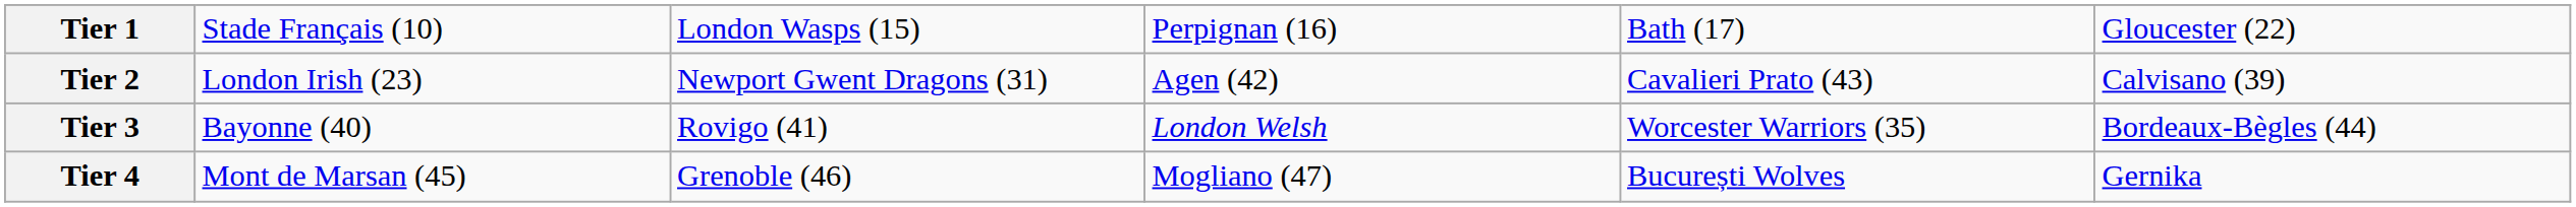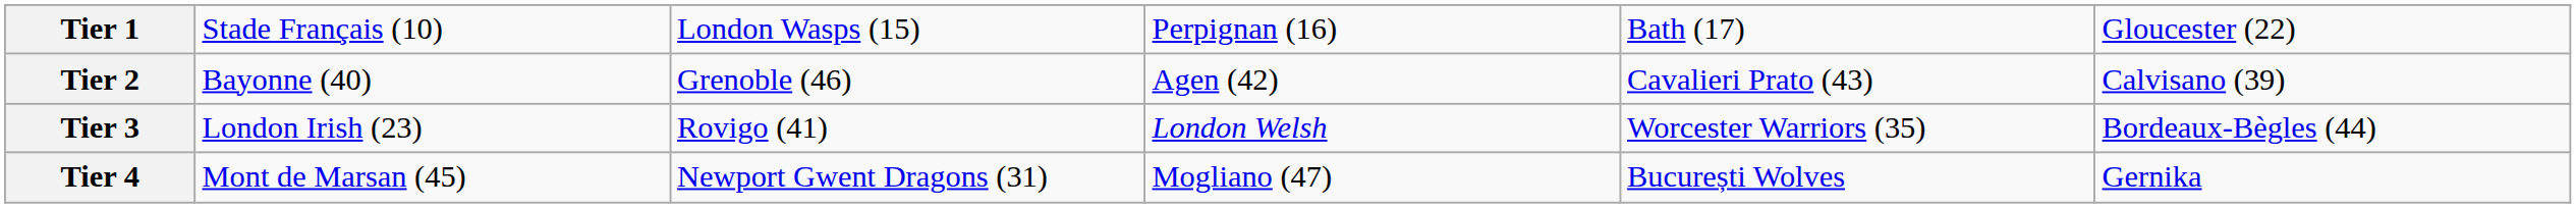 <table class="wikitable">
 <tr>
 <th width=6%>Tier 1</th>
 <td width=15%> <a href='#'>Stade Français</a> (10)</td>
 <td width=15%> <a href='#'>London Wasps</a> (15)</td>
 <td width=15%> <a href='#'>Perpignan</a> (16)</td>
 <td width=15%> <a href='#'>Bath</a> (17)</td>
 <td width=15%> <a href='#'>Gloucester</a> (22)</td>
 </tr>
 <tr>
 <th>Tier 2</th>
-<td> <a href='#'>London Irish</a> (23)</td>
-<td> <a href='#'>Newport Gwent Dragons</a> (31)</td>
+<td> <a href='#'>Bayonne</a> (40)</td>
+<td> <a href='#'>Grenoble</a> (46)</td>
 <td> <a href='#'>Agen</a> (42)</td>
 <td> <a href='#'>Cavalieri Prato</a> (43)</td>
 <td> <a href='#'>Calvisano</a> (39)</td>
 </tr>
 <tr>
 <th>Tier 3</th>
-<td> <a href='#'>Bayonne</a> (40)</td>
+<td> <a href='#'>London Irish</a> (23)</td>
 <td> <a href='#'>Rovigo</a> (41)</td>
 <td> <em><a href='#'>London Welsh</a></em></td>
 <td> <a href='#'>Worcester Warriors</a> (35)</td>
 <td> <a href='#'>Bordeaux-Bègles</a> (44)</td>
 </tr>
 <tr>
 <th>Tier 4</th>
 <td> <a href='#'>Mont de Marsan</a> (45)</td>
-<td> <a href='#'>Grenoble</a> (46)</td>
+<td> <a href='#'>Newport Gwent Dragons</a> (31)</td>
 <td> <a href='#'>Mogliano</a> (47)</td>
 <td> <a href='#'>București Wolves</a></td>
 <td> <a href='#'>Gernika</a></td>
 </tr>
 </table>
